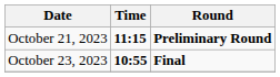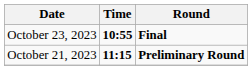 <table class="wikitable">
 <tr>
 <th>Date</th>
 <th>Time</th>
 <th>Round</th>
 </tr>
 <tr>
+<td>October 23, 2023</td>
+<td><strong>10:55</strong></td>
+<td><strong>Final</strong></td>
+</tr>
+<tr>
 <td>October 21, 2023</td>
 <td><strong>11:15</strong></td>
 <td><strong>Preliminary Round</strong></td>
 </tr>
 <tr>
-<td>October 23, 2023</td>
-<td><strong>10:55</strong></td>
-<td><strong>Final</strong></td>
-</tr>
-<tr>
 </tr>
 </table>
